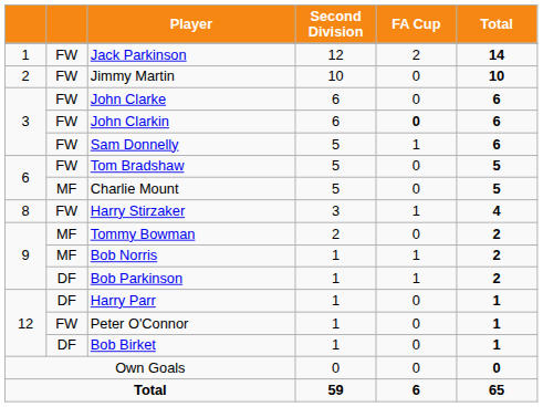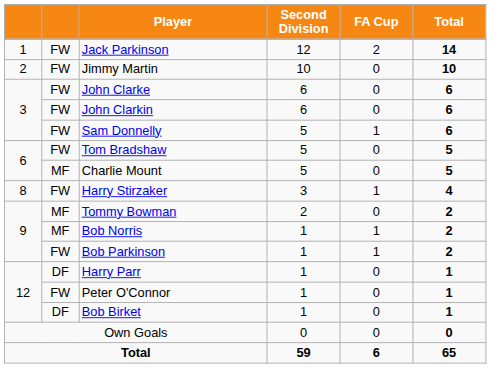 <table class="wikitable sortable" style="text-align:center; font-size:90%;">
 <tr>
 <th style="background-color:#F68712; color:#FFFFFF; width:35px;"></th>
 <th style="background-color:#F68712; color:#FFFFFF; width:35px;"></th>
 <th style="background-color:#F68712; color:#FFFFFF; width:205px;">Player</th>
 <th style="background-color:#F68712; color:#FFFFFF; width:75px;">Second Division</th>
 <th style="background-color:#F68712; color:#FFFFFF; width:75px;">FA Cup</th>
 <th style="background-color:#F68712; color:#FFFFFF; width:75px;">Total</th>
 </tr>
 <tr>
 </tr>
 <tr>
 <td>1</td>
 <td>FW</td>
 <td align="left"> <a href='#'>Jack Parkinson</a></td>
 <td>12</td>
 <td>2</td>
 <td><strong>14</strong></td>
 </tr>
 <tr>
 <td>2</td>
 <td>FW</td>
 <td align="left"> Jimmy Martin</td>
 <td>10</td>
 <td>0</td>
 <td><strong>10</strong></td>
 </tr>
 <tr>
 <td rowspan="3">3</td>
 <td>FW</td>
 <td align="left"> <a href='#'>John Clarke</a></td>
 <td>6</td>
 <td>0</td>
 <td><strong>6</strong></td>
 </tr>
 <tr>
 <td>FW</td>
 <td align="left"> <a href='#'>John Clarkin</a></td>
 <td>6</td>
-<td><strong>0</strong></td>
+<td>0</td>
 <td><strong>6</strong></td>
 </tr>
 <tr>
 <td>FW</td>
 <td align="left"> <a href='#'>Sam Donnelly</a></td>
 <td>5</td>
 <td>1</td>
 <td><strong>6</strong></td>
 </tr>
 <tr>
 <td rowspan="2">6</td>
 <td>FW</td>
 <td align="left"> <a href='#'>Tom Bradshaw</a></td>
 <td>5</td>
 <td>0</td>
 <td><strong>5</strong></td>
 </tr>
 <tr>
 <td>MF</td>
 <td align="left"> Charlie Mount</td>
 <td>5</td>
 <td>0</td>
 <td><strong>5</strong></td>
 </tr>
 <tr>
 <td>8</td>
 <td>FW</td>
 <td align="left"> <a href='#'>Harry Stirzaker</a></td>
 <td>3</td>
 <td>1</td>
 <td><strong>4</strong></td>
 </tr>
 <tr>
 <td rowspan="3">9</td>
 <td>MF</td>
 <td align="left"> <a href='#'>Tommy Bowman</a></td>
 <td>2</td>
 <td>0</td>
 <td><strong>2</strong></td>
 </tr>
 <tr>
 <td>MF</td>
 <td align="left"> <a href='#'>Bob Norris</a></td>
 <td>1</td>
 <td>1</td>
 <td><strong>2</strong></td>
 </tr>
 <tr>
-<td>DF</td>
+<td>FW</td>
 <td align="left"> <a href='#'>Bob Parkinson</a></td>
 <td>1</td>
 <td>1</td>
 <td><strong>2</strong></td>
 </tr>
 <tr>
 <td rowspan="3">12</td>
 <td>DF</td>
 <td align="left"> <a href='#'>Harry Parr</a></td>
 <td>1</td>
 <td>0</td>
 <td><strong>1</strong></td>
 </tr>
 <tr>
 <td>FW</td>
 <td align="left"> Peter O'Connor</td>
 <td>1</td>
 <td>0</td>
 <td><strong>1</strong></td>
 </tr>
 <tr>
 <td>DF</td>
 <td align="left"> <a href='#'>Bob Birket</a></td>
 <td>1</td>
 <td>0</td>
 <td><strong>1</strong></td>
 </tr>
 <tr class="sortbottom">
 <td colspan="3">Own Goals</td>
 <td>0</td>
 <td>0</td>
 <td><strong>0</strong></td>
 </tr>
 <tr class="sortbottom">
 <td colspan="3"><strong>Total</strong></td>
 <td><strong>59</strong></td>
 <td><strong>6</strong></td>
 <td><strong>65</strong></td>
 </tr>
 </table>
